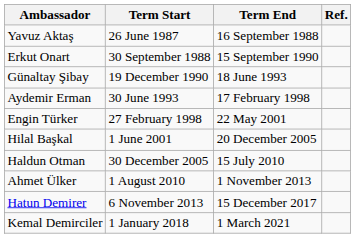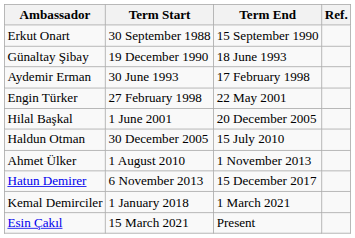 <table class="wikitable">
 <tr>
 <th>Ambassador</th>
 <th>Term Start</th>
 <th>Term End</th>
 <th>Ref.</th>
-</tr>
-<tr>
-<td>Yavuz Aktaş</td>
-<td>26 June 1987</td>
-<td>16 September 1988</td>
-<td></td>
 </tr>
 <tr>
 <td>Erkut Onart</td>
 <td>30 September 1988</td>
 <td>15 September 1990</td>
 <td></td>
 </tr>
 <tr>
 <td>Günaltay Şibay</td>
 <td>19 December 1990</td>
 <td>18 June 1993</td>
 <td></td>
 </tr>
 <tr>
 <td>Aydemir Erman</td>
 <td>30 June 1993</td>
 <td>17 February 1998</td>
 <td></td>
 </tr>
 <tr>
 <td>Engin Türker</td>
 <td>27 February 1998</td>
 <td>22 May 2001</td>
 <td></td>
 </tr>
 <tr>
 <td>Hilal Başkal</td>
 <td>1 June 2001</td>
 <td>20 December 2005</td>
 <td></td>
 </tr>
 <tr>
 <td>Haldun Otman</td>
 <td>30 December 2005</td>
 <td>15 July 2010</td>
 <td></td>
 </tr>
 <tr>
 <td>Ahmet Ülker</td>
 <td>1 August 2010</td>
 <td>1 November 2013</td>
 <td></td>
 </tr>
 <tr>
 <td><a href='#'>Hatun Demirer</a></td>
 <td>6 November 2013</td>
 <td>15 December 2017</td>
 <td></td>
 </tr>
 <tr>
 <td>Kemal Demirciler</td>
 <td>1 January 2018</td>
 <td>1 March 2021</td>
 <td></td>
 </tr>
+<tr>
+<td><a href='#'>Esin Çakıl</a></td>
+<td>15 March 2021</td>
+<td>Present</td>
+<td></td>
+</tr>
 </table>
